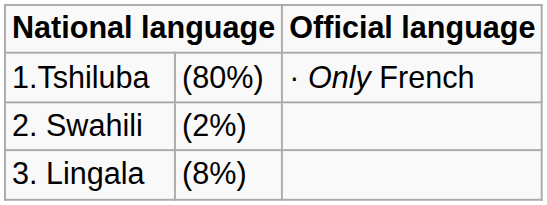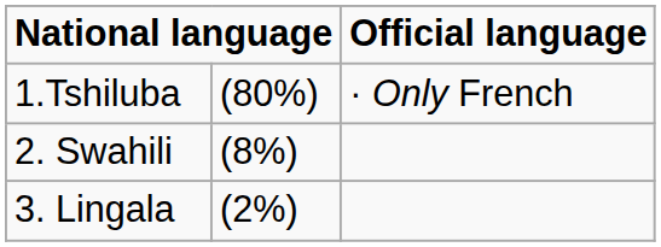 <table class="wikitable">
 <tr>
 <td colspan="2"><strong>National  language</strong></td>
 <td><strong>Official language</strong></td>
 </tr>
 <tr>
 <td>1.Tshiluba</td>
 <td>(80%)</td>
 <td>·       <em>Only</em> French</td>
 </tr>
 <tr>
 <td>2.      Swahili</td>
-<td>(2%)</td>
+<td>(8%)</td>
 <td></td>
 </tr>
 <tr>
 <td>3.      Lingala</td>
-<td>(8%)</td>
+<td>(2%)</td>
 <td></td>
 </tr>
 </table>
